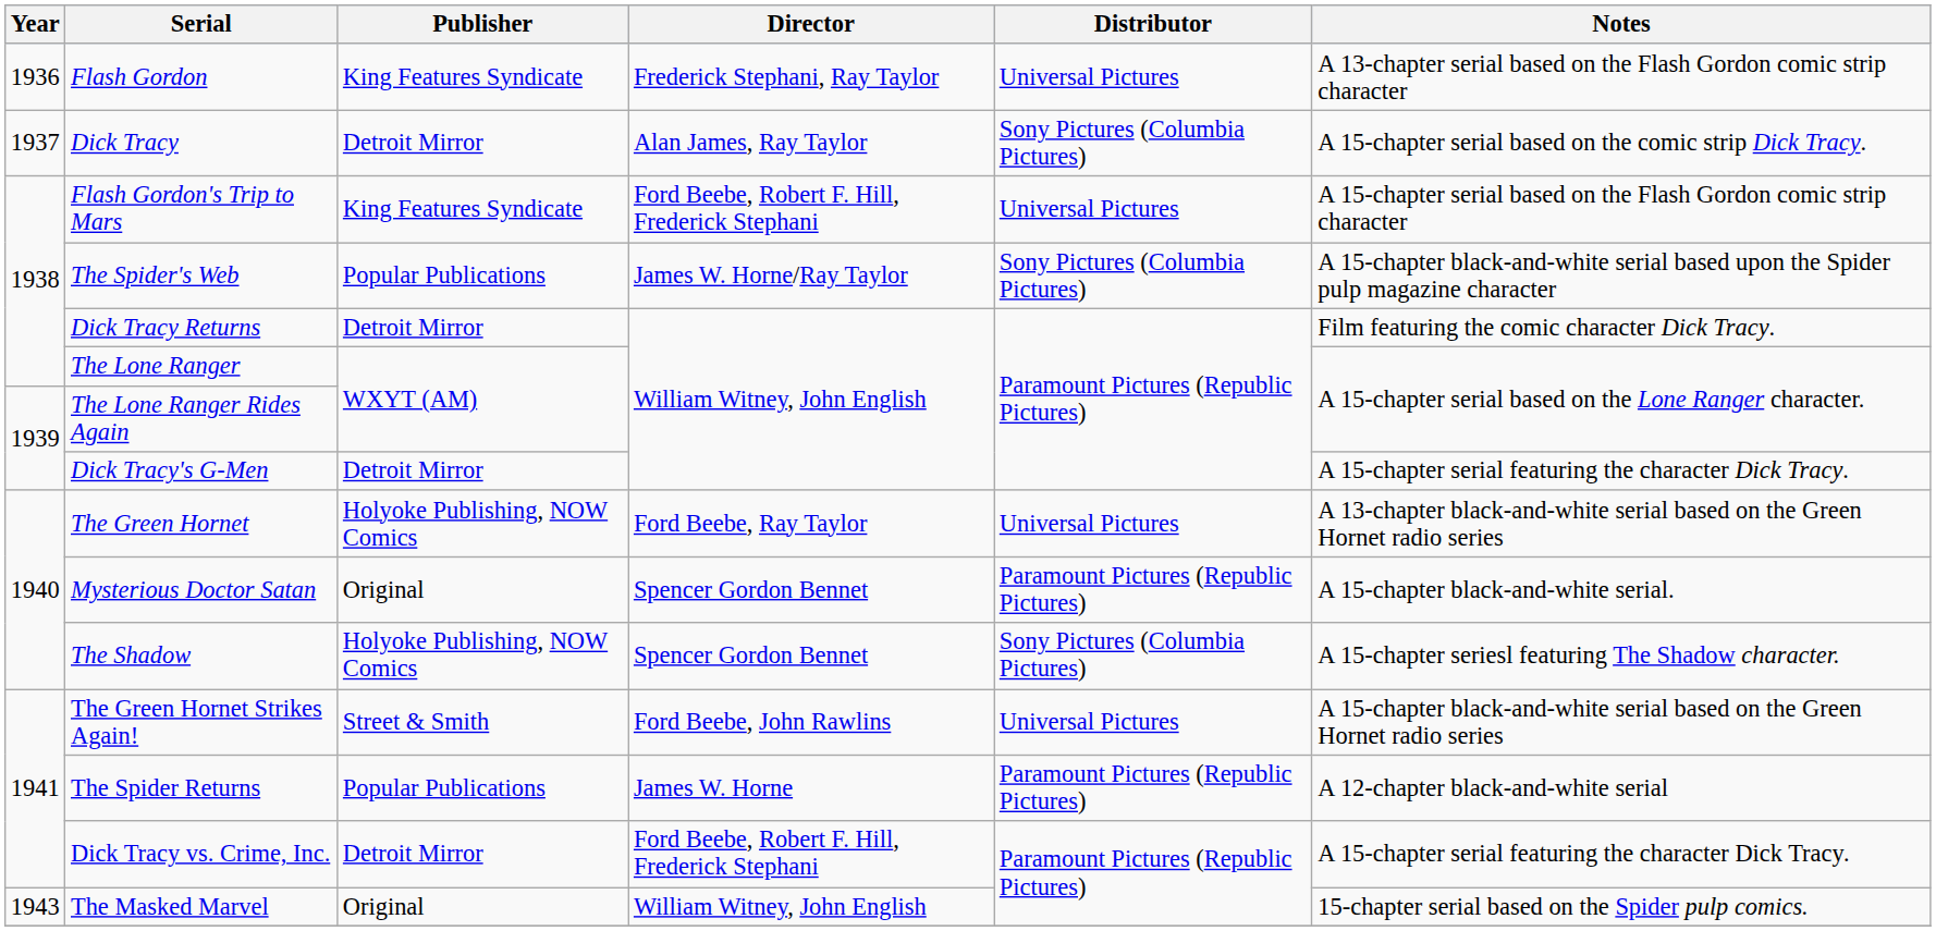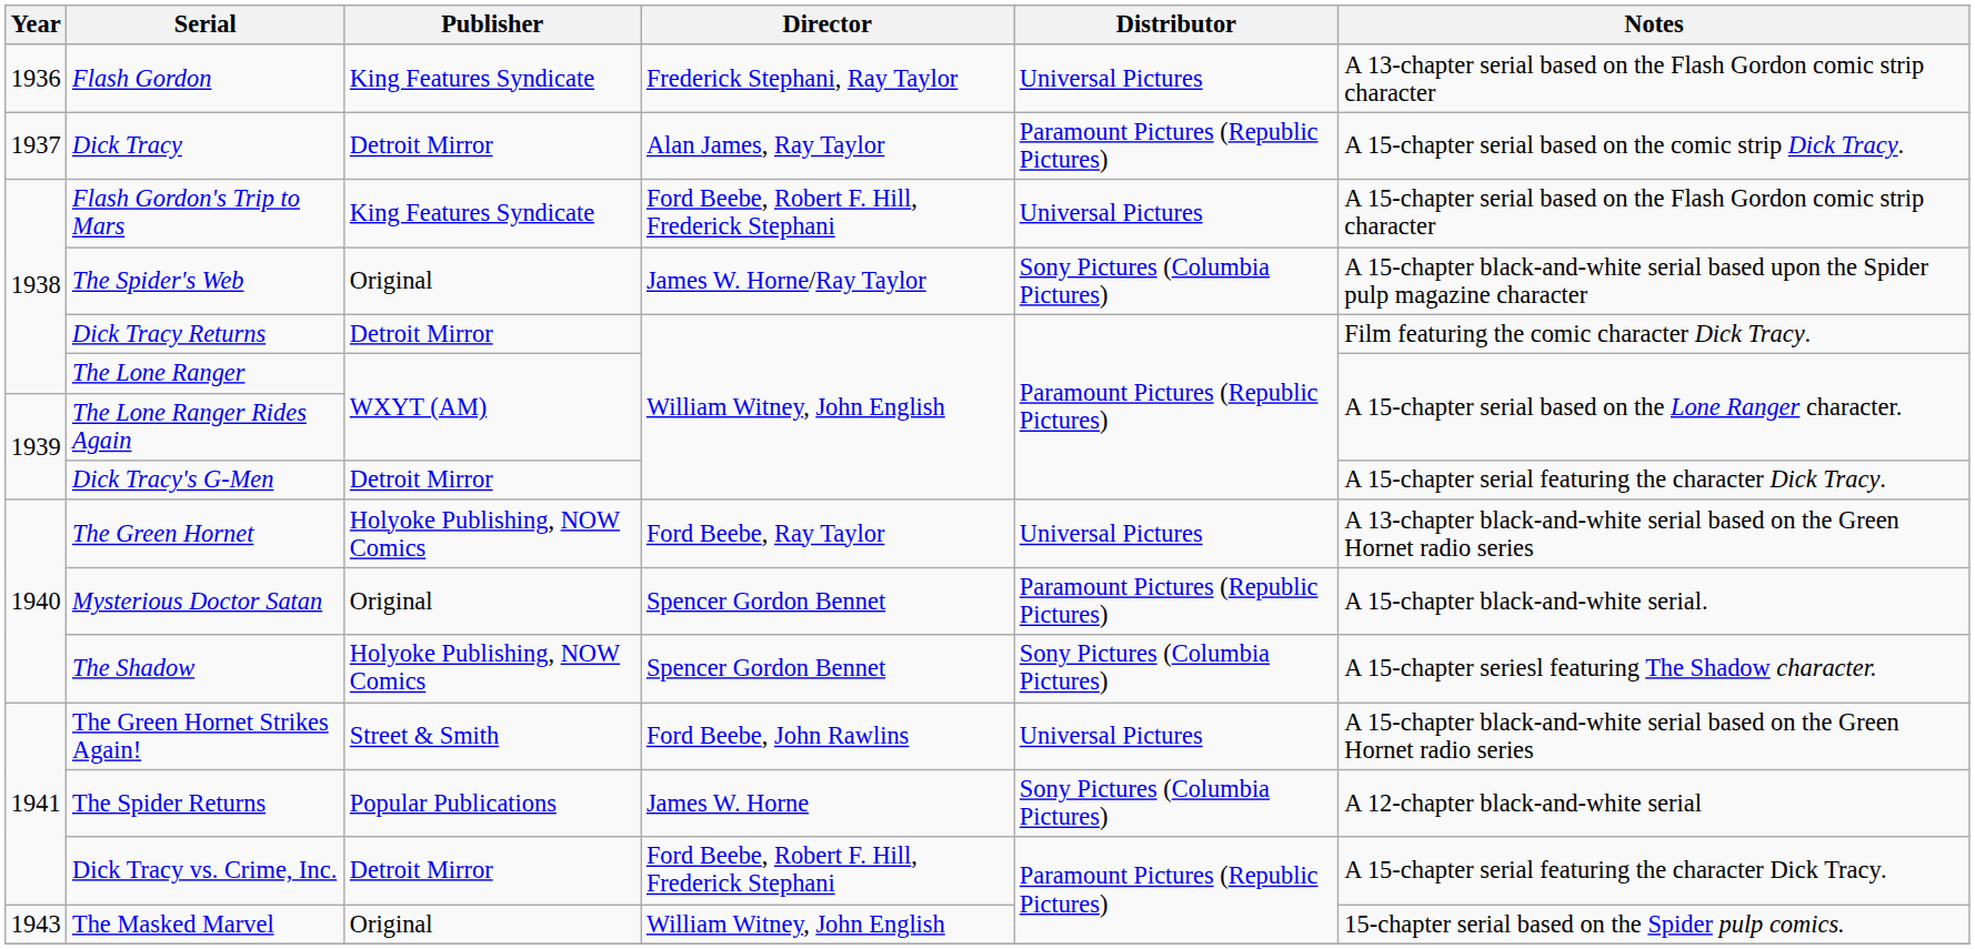 <table class="wikitable sortable"  style="margin:auto; margin:auto;">
 <tr bgcolor="#B0C4DE" align="center">
 <th>Year</th>
 <th>Serial</th>
 <th>Publisher</th>
 <th>Director</th>
 <th>Distributor</th>
 <th>Notes</th>
 </tr>
 <tr>
 <td>1936</td>
 <td><em><a href='#'>Flash Gordon</a></em></td>
 <td><a href='#'>King Features Syndicate</a></td>
 <td><a href='#'>Frederick Stephani</a>, <a href='#'>Ray Taylor</a></td>
 <td><a href='#'>Universal Pictures</a></td>
 <td>A 13-chapter serial based on the Flash Gordon comic strip character</td>
 </tr>
 <tr>
 <td>1937</td>
 <td><em><a href='#'>Dick Tracy</a></em></td>
 <td><a href='#'>Detroit Mirror</a></td>
 <td><a href='#'>Alan James</a>, <a href='#'>Ray Taylor</a></td>
-<td><a href='#'>Sony Pictures</a> (<a href='#'>Columbia Pictures</a>)</td>
+<td><a href='#'>Paramount Pictures</a> (<a href='#'>Republic Pictures</a>)</td>
 <td>A 15-chapter serial based on the comic strip <em><a href='#'>Dick Tracy</a></em>.</td>
 </tr>
 <tr>
 <td rowspan="4">1938</td>
 <td><em><a href='#'>Flash Gordon's Trip to Mars</a></em></td>
 <td><a href='#'>King Features Syndicate</a></td>
 <td><a href='#'>Ford Beebe</a>, <a href='#'>Robert F. Hill</a>, <a href='#'>Frederick Stephani</a></td>
 <td><a href='#'>Universal Pictures</a></td>
 <td>A 15-chapter serial based on the Flash Gordon comic strip character</td>
 </tr>
 <tr>
 <td><em><a href='#'>The Spider's Web</a></em></td>
-<td><a href='#'>Popular Publications</a></td>
+<td>Original</td>
 <td><a href='#'>James W. Horne</a>/<a href='#'>Ray Taylor</a></td>
 <td><a href='#'>Sony Pictures</a> (<a href='#'>Columbia Pictures</a>)</td>
 <td>A 15-chapter black-and-white serial based upon the Spider pulp magazine character</td>
 </tr>
 <tr>
 <td><em><a href='#'>Dick Tracy Returns</a></em></td>
 <td><a href='#'>Detroit Mirror</a></td>
 <td rowspan="4"><a href='#'>William Witney</a>, <a href='#'>John English</a></td>
 <td rowspan="4"><a href='#'>Paramount Pictures</a> (<a href='#'>Republic Pictures</a>)</td>
 <td>Film featuring the comic character <em>Dick Tracy</em>.</td>
 </tr>
 <tr>
 <td><em><a href='#'>The Lone Ranger</a></em></td>
 <td rowspan="2"><a href='#'>WXYT (AM)</a></td>
 <td rowspan="2">A 15-chapter serial based on the <em><a href='#'>Lone Ranger</a></em> character.</td>
 </tr>
 <tr>
 <td rowspan="2">1939</td>
 <td><em><a href='#'>The Lone Ranger Rides Again</a></em></td>
 </tr>
 <tr>
 <td><em><a href='#'>Dick Tracy's G-Men</a></em></td>
 <td><a href='#'>Detroit Mirror</a></td>
 <td>A 15-chapter serial featuring the character <em>Dick Tracy</em>.</td>
 </tr>
 <tr>
 <td rowspan="3">1940</td>
 <td><em><a href='#'>The Green Hornet</a></em></td>
 <td><a href='#'>Holyoke Publishing</a>, <a href='#'>NOW Comics</a></td>
 <td rowspan="1"><a href='#'>Ford Beebe</a>, <a href='#'>Ray Taylor</a></td>
 <td><a href='#'>Universal Pictures</a></td>
 <td>A 13-chapter black-and-white serial based on the Green Hornet radio series</td>
 </tr>
 <tr>
 <td><em><a href='#'>Mysterious Doctor Satan</a></em></td>
 <td>Original</td>
 <td><a href='#'>Spencer Gordon Bennet</a></td>
 <td><a href='#'>Paramount Pictures</a> (<a href='#'>Republic Pictures</a>)</td>
 <td>A 15-chapter black-and-white serial.</td>
 </tr>
 <tr>
 <td><em><a href='#'>The Shadow</a><strong></td>
 <td><a href='#'>Holyoke Publishing</a>, <a href='#'>NOW Comics</a></td>
 <td><a href='#'>Spencer Gordon Bennet</a></td>
 <td><a href='#'>Sony Pictures</a> (<a href='#'>Columbia Pictures</a>)</td>
 <td>A 15-chapter seriesl featuring </em><a href='#'>The Shadow</a><em> character.</td>
 </tr>
 <tr>
 <td rowspan="3">1941</td>
 <td></em><a href='#'>The Green Hornet Strikes Again!</a><em></td>
 <td><a href='#'>Street & Smith</a></td>
 <td><a href='#'>Ford Beebe</a>, <a href='#'>John Rawlins</a></td>
 <td><a href='#'>Universal Pictures</a></td>
 <td>A 15-chapter black-and-white serial based on the Green Hornet radio series</td>
 </tr>
 <tr>
 <td></em><a href='#'>The Spider Returns</a><em></td>
 <td><a href='#'>Popular Publications</a></td>
 <td><a href='#'>James W. Horne</a></td>
-<td><a href='#'>Paramount Pictures</a> (<a href='#'>Republic Pictures</a>)</td>
+<td><a href='#'>Sony Pictures</a> (<a href='#'>Columbia Pictures</a>)</td>
 <td>A 12-chapter black-and-white serial</td>
 </tr>
 <tr>
 <td></em><a href='#'>Dick Tracy vs. Crime, Inc.</a><em></td>
 <td><a href='#'>Detroit Mirror</a></td>
 <td><a href='#'>Ford Beebe</a>, <a href='#'>Robert F. Hill</a>, <a href='#'>Frederick Stephani</a></td>
 <td rowspan="2"><a href='#'>Paramount Pictures</a> (<a href='#'>Republic Pictures</a>)</td>
 <td>A 15-chapter serial featuring the character </em>Dick Tracy<em>.</td>
 </tr>
 <tr>
 <td>1943</td>
 <td></em><a href='#'>The Masked Marvel</a><em></td>
 <td>Original</td>
 <td><a href='#'>William Witney</a>, <a href='#'>John English</a></td>
 <td>15-chapter serial based on the </em><a href='#'>Spider</a><em> pulp comics.</td>
 </tr>
 <tr>
 </tr>
 </table>
